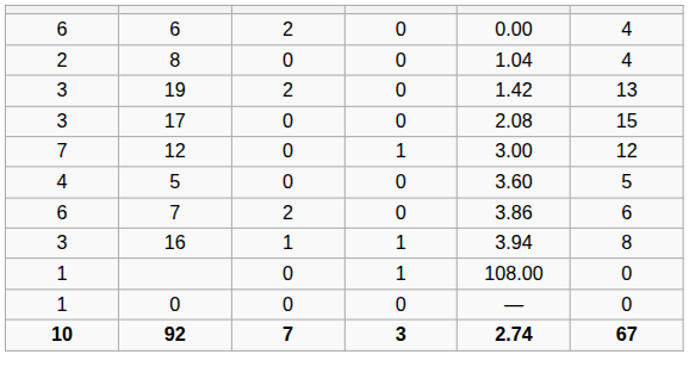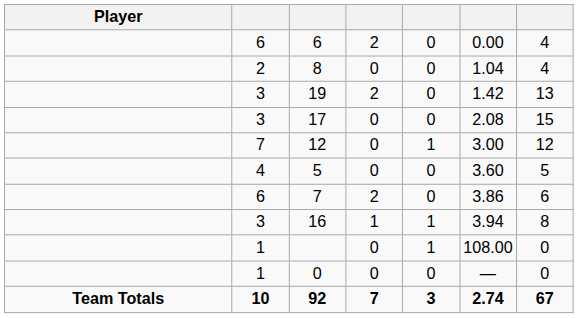 <table class="wikitable sortable" style="text-align:center;">
 <tr>
+<th width="40%">Player</th>
 <th width="10%"></th>
 <th width="10%" data-sort-type="number"></th>
 <th width="10%"></th>
 <th width="10%"></th>
 <th width="10%"></th>
 <th width="10%"></th>
 </tr>
 <tr>
+<td></td>
 <td>6</td>
 <td>6</td>
 <td>2</td>
 <td>0</td>
 <td>0.00</td>
 <td>4</td>
 </tr>
 <tr>
+<td></td>
 <td>2</td>
 <td>8</td>
 <td>0</td>
 <td>0</td>
 <td>1.04</td>
 <td>4</td>
 </tr>
 <tr>
+<td></td>
 <td>3</td>
 <td>19</td>
 <td>2</td>
 <td>0</td>
 <td>1.42</td>
 <td>13</td>
 </tr>
 <tr>
+<td></td>
 <td>3</td>
 <td>17</td>
 <td>0</td>
 <td>0</td>
 <td>2.08</td>
 <td>15</td>
 </tr>
 <tr>
+<td></td>
 <td>7</td>
 <td>12</td>
 <td>0</td>
 <td>1</td>
 <td>3.00</td>
 <td>12</td>
 </tr>
 <tr>
+<td></td>
 <td>4</td>
 <td>5</td>
 <td>0</td>
 <td>0</td>
 <td>3.60</td>
 <td>5</td>
 </tr>
 <tr>
+<td></td>
 <td>6</td>
 <td>7</td>
 <td>2</td>
 <td>0</td>
 <td>3.86</td>
 <td>6</td>
 </tr>
 <tr>
+<td></td>
 <td>3</td>
 <td>16</td>
 <td>1</td>
 <td>1</td>
 <td>3.94</td>
 <td>8</td>
 </tr>
 <tr>
+<td></td>
 <td>1</td>
 <td></td>
 <td>0</td>
 <td>1</td>
 <td>108.00</td>
 <td>0</td>
 </tr>
 <tr>
+<td></td>
 <td>1</td>
 <td>0</td>
 <td>0</td>
 <td>0</td>
 <td>—</td>
 <td>0</td>
 </tr>
 <tr>
+<td><strong>Team Totals</strong></td>
 <td><strong>10</strong></td>
 <td><strong>92</strong></td>
 <td><strong>7</strong></td>
 <td><strong>3</strong></td>
 <td><strong>2.74</strong></td>
 <td><strong>67</strong></td>
 </tr>
 </table>
